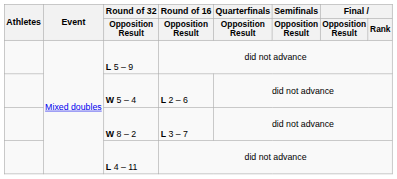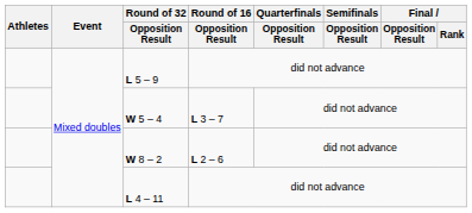 <table class="wikitable" style="font-size:90%">
 <tr>
 <th rowspan=2>Athletes</th>
 <th rowspan=2>Event</th>
 <th>Round of 32</th>
 <th>Round of 16</th>
 <th>Quarterfinals</th>
 <th>Semifinals</th>
 <th colspan=2>Final / </th>
 </tr>
 <tr style="font-size:95%">
 <th>Opposition<br>Result</th>
 <th>Opposition<br>Result</th>
 <th>Opposition<br>Result</th>
 <th>Opposition<br>Result</th>
 <th>Opposition<br>Result</th>
 <th>Rank</th>
 </tr>
 <tr>
 <td align=left><br></td>
 <td align=left rowspan=4><a href='#'>Mixed doubles</a></td>
 <td align=left><br><br><strong>L</strong> 5 – 9</td>
 <td align=center colspan=5>did not advance</td>
 </tr>
 <tr>
 <td align=left><br></td>
 <td align=left><br><br><strong>W</strong> 5 – 4</td>
-<td><br><br><strong>L</strong> 2 – 6</td>
+<td><br><br><strong>L</strong> 3 – 7</td>
 <td align=center colspan=4>did not advance</td>
 </tr>
 <tr>
 <td align=left><br></td>
 <td align=left><br><br><strong>W</strong> 8 – 2</td>
-<td><br><br><strong>L</strong> 3 – 7</td>
+<td><br><br><strong>L</strong> 2 – 6</td>
 <td align=center colspan=4>did not advance</td>
 </tr>
 <tr>
 <td align=left><br></td>
 <td align=left><br><br><strong>L</strong> 4 – 11</td>
 <td align=center colspan=5>did not advance</td>
 </tr>
 </table>
